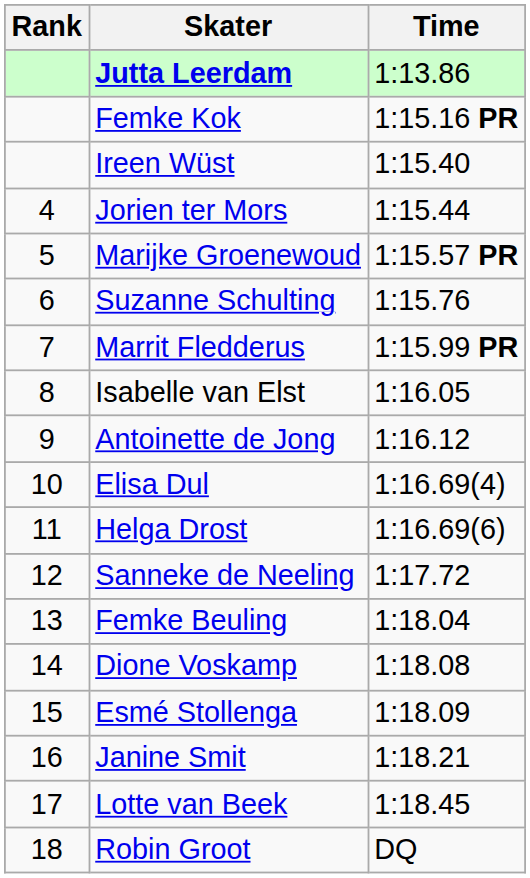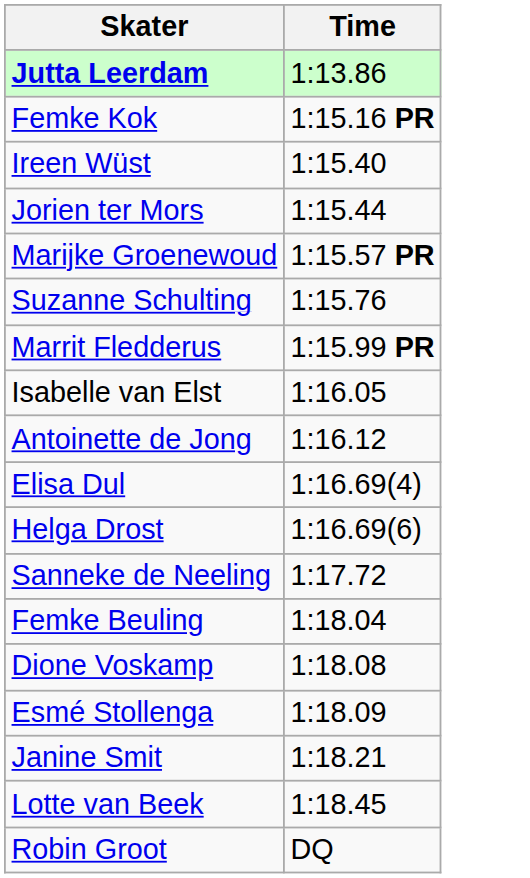 <table class="wikitable">
 <tr>
-<th>Rank</th>
 <th>Skater</th>
 <th>Time</th>
 </tr>
 <tr bgcolor=ccffcc>
-<td align="center"></td>
 <td><strong><a href='#'>Jutta Leerdam</a></strong></td>
 <td>1:13.86</td>
 </tr>
 <tr>
-<td align="center"></td>
 <td><a href='#'>Femke Kok</a></td>
 <td>1:15.16 <strong>PR</strong></td>
 </tr>
 <tr>
-<td align="center"></td>
 <td><a href='#'>Ireen Wüst</a></td>
 <td>1:15.40</td>
 </tr>
 <tr>
-<td align="center">4</td>
 <td><a href='#'>Jorien ter Mors</a></td>
 <td>1:15.44</td>
 </tr>
 <tr>
-<td align="center">5</td>
 <td><a href='#'>Marijke Groenewoud</a></td>
 <td>1:15.57 <strong>PR</strong></td>
 </tr>
 <tr>
-<td align="center">6</td>
 <td><a href='#'>Suzanne Schulting</a></td>
 <td>1:15.76</td>
 </tr>
 <tr>
-<td align="center">7</td>
 <td><a href='#'>Marrit Fledderus</a></td>
 <td>1:15.99 <strong>PR</strong></td>
 </tr>
 <tr>
-<td align="center">8</td>
 <td>Isabelle van Elst</td>
 <td>1:16.05</td>
 </tr>
 <tr>
-<td align="center">9</td>
 <td><a href='#'>Antoinette de Jong</a></td>
 <td>1:16.12</td>
 </tr>
 <tr>
-<td align="center">10</td>
 <td><a href='#'>Elisa Dul</a></td>
 <td>1:16.69(4)</td>
 </tr>
 <tr>
-<td align="center">11</td>
 <td><a href='#'>Helga Drost</a></td>
 <td>1:16.69(6)</td>
 </tr>
 <tr>
-<td align="center">12</td>
 <td><a href='#'>Sanneke de Neeling</a></td>
 <td>1:17.72</td>
 </tr>
 <tr>
-<td align="center">13</td>
 <td><a href='#'>Femke Beuling</a></td>
 <td>1:18.04</td>
 </tr>
 <tr>
-<td align="center">14</td>
 <td><a href='#'>Dione Voskamp</a></td>
 <td>1:18.08</td>
 </tr>
 <tr>
-<td align="center">15</td>
 <td><a href='#'>Esmé Stollenga</a></td>
 <td>1:18.09</td>
 </tr>
 <tr>
-<td align="center">16</td>
 <td><a href='#'>Janine Smit</a></td>
 <td>1:18.21</td>
 </tr>
 <tr>
-<td align="center">17</td>
 <td><a href='#'>Lotte van Beek</a></td>
 <td>1:18.45</td>
 </tr>
 <tr>
-<td align="center">18</td>
 <td><a href='#'>Robin Groot</a></td>
 <td>DQ</td>
 </tr>
 </table>
